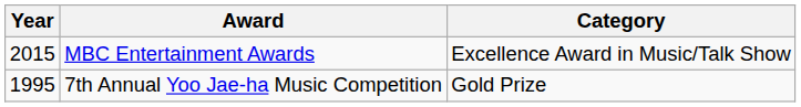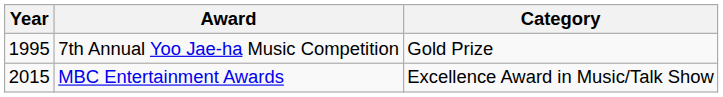 <table class="wikitable">
 <tr>
 <th>Year</th>
 <th>Award</th>
 <th>Category</th>
 </tr>
 <tr>
+<td>1995</td>
+<td>7th Annual <a href='#'>Yoo Jae-ha</a> Music Competition</td>
+<td>Gold Prize</td>
+</tr>
+<tr>
 <td>2015</td>
 <td><a href='#'>MBC Entertainment Awards</a></td>
 <td>Excellence Award in Music/Talk Show</td>
 </tr>
-<tr>
-<td>1995</td>
-<td>7th Annual <a href='#'>Yoo Jae-ha</a> Music Competition</td>
-<td>Gold Prize</td>
-</tr>
 </table>
